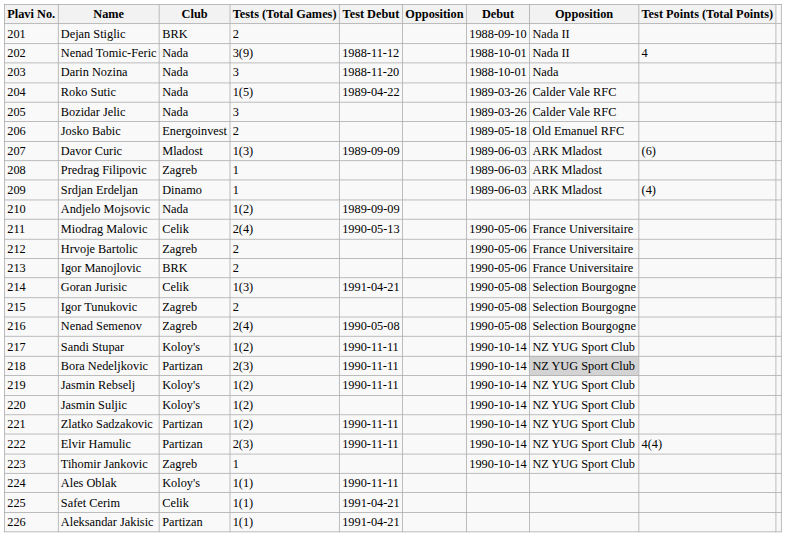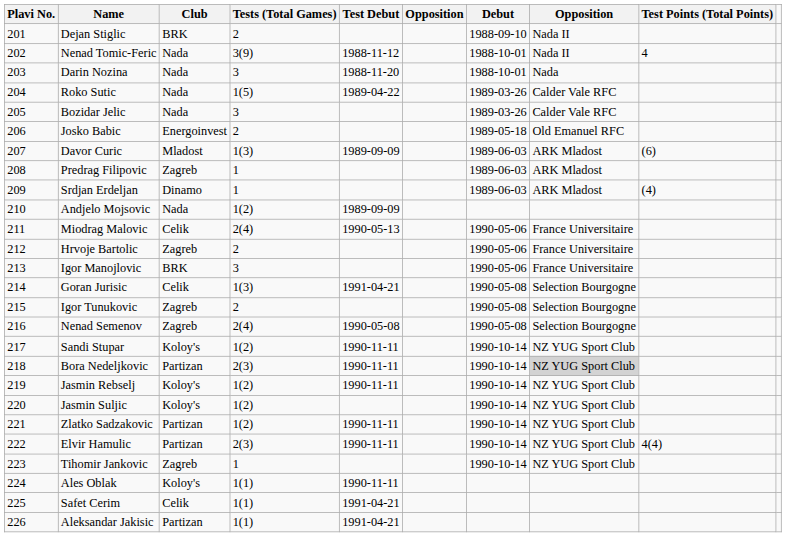 <table class="wikitable">
 <tr align="left">
 <th>Plavi No.</th>
 <th>Name</th>
 <th>Club</th>
 <th>Tests (Total Games)</th>
 <th>Test Debut</th>
 <th>Opposition</th>
 <th>Debut</th>
 <th>Opposition</th>
 <th>Test Points (Total Points)</th>
 </tr>
 <tr>
 <td>201</td>
 <td>Dejan Stiglic</td>
 <td>BRK</td>
 <td>2</td>
 <td></td>
 <td></td>
 <td>1988-09-10</td>
 <td>Nada II</td>
 <td></td>
 <td></td>
 </tr>
 <tr>
 <td>202</td>
 <td>Nenad Tomic-Feric</td>
 <td>Nada</td>
 <td>3(9)</td>
 <td>1988-11-12</td>
 <td></td>
 <td>1988-10-01</td>
 <td>Nada II</td>
 <td>4</td>
 <td></td>
 </tr>
 <tr>
 <td>203</td>
 <td>Darin Nozina</td>
 <td>Nada</td>
 <td>3</td>
 <td>1988-11-20</td>
 <td></td>
 <td>1988-10-01</td>
 <td>Nada</td>
 <td></td>
 <td></td>
 </tr>
 <tr>
 <td>204</td>
 <td>Roko Sutic</td>
 <td>Nada</td>
 <td>1(5)</td>
 <td>1989-04-22</td>
 <td></td>
 <td>1989-03-26</td>
 <td>Calder Vale RFC</td>
 <td></td>
 <td></td>
 </tr>
 <tr>
 <td>205</td>
 <td>Bozidar Jelic</td>
 <td>Nada</td>
 <td>3</td>
 <td></td>
 <td></td>
 <td>1989-03-26</td>
 <td>Calder Vale RFC</td>
 <td></td>
 <td></td>
 </tr>
 <tr>
 <td>206</td>
 <td>Josko Babic</td>
 <td>Energoinvest</td>
 <td>2</td>
 <td></td>
 <td></td>
 <td>1989-05-18</td>
 <td>Old Emanuel RFC</td>
 <td></td>
 <td></td>
 </tr>
 <tr>
 <td>207</td>
 <td>Davor Curic</td>
 <td>Mladost</td>
 <td>1(3)</td>
 <td>1989-09-09</td>
 <td></td>
 <td>1989-06-03</td>
 <td>ARK Mladost</td>
 <td>(6)</td>
 <td></td>
 </tr>
 <tr>
 <td>208</td>
 <td>Predrag Filipovic</td>
 <td>Zagreb</td>
 <td>1</td>
 <td></td>
 <td></td>
 <td>1989-06-03</td>
 <td>ARK Mladost</td>
 <td></td>
 <td></td>
 </tr>
 <tr>
 <td>209</td>
 <td>Srdjan Erdeljan</td>
 <td>Dinamo</td>
 <td>1</td>
 <td></td>
 <td></td>
 <td>1989-06-03</td>
 <td>ARK Mladost</td>
 <td>(4)</td>
 <td></td>
 </tr>
 <tr>
 <td>210</td>
 <td>Andjelo Mojsovic</td>
 <td>Nada</td>
 <td>1(2)</td>
 <td>1989-09-09</td>
 <td></td>
 <td></td>
 <td></td>
 <td></td>
 <td></td>
 </tr>
 <tr>
 <td>211</td>
 <td>Miodrag Malovic</td>
 <td>Celik</td>
 <td>2(4)</td>
 <td>1990-05-13</td>
 <td></td>
 <td>1990-05-06</td>
 <td>France Universitaire</td>
 <td></td>
 <td></td>
 </tr>
 <tr>
 <td>212</td>
 <td>Hrvoje Bartolic</td>
 <td>Zagreb</td>
 <td>2</td>
 <td></td>
 <td></td>
 <td>1990-05-06</td>
 <td>France Universitaire</td>
 <td></td>
 <td></td>
 </tr>
 <tr>
 <td>213</td>
 <td>Igor Manojlovic</td>
 <td>BRK</td>
-<td>2</td>
+<td>3</td>
 <td></td>
 <td></td>
 <td>1990-05-06</td>
 <td>France Universitaire</td>
 <td></td>
 <td></td>
 </tr>
 <tr>
 <td>214</td>
 <td>Goran Jurisic</td>
 <td>Celik</td>
 <td>1(3)</td>
 <td>1991-04-21</td>
 <td></td>
 <td>1990-05-08</td>
 <td>Selection Bourgogne</td>
 <td></td>
 <td></td>
 </tr>
 <tr>
 <td>215</td>
 <td>Igor Tunukovic</td>
 <td>Zagreb</td>
 <td>2</td>
 <td></td>
 <td></td>
 <td>1990-05-08</td>
 <td>Selection Bourgogne</td>
 <td></td>
 <td></td>
 </tr>
 <tr>
 <td>216</td>
 <td>Nenad Semenov</td>
 <td>Zagreb</td>
 <td>2(4)</td>
 <td>1990-05-08</td>
 <td></td>
 <td>1990-05-08</td>
 <td>Selection Bourgogne</td>
 <td></td>
 <td></td>
 </tr>
 <tr>
 <td>217</td>
 <td>Sandi Stupar</td>
 <td>Koloy's</td>
 <td>1(2)</td>
 <td>1990-11-11</td>
 <td></td>
 <td>1990-10-14</td>
 <td>NZ YUG Sport Club</td>
 <td></td>
 <td></td>
 </tr>
 <tr>
 <td>218</td>
 <td>Bora Nedeljkovic</td>
 <td>Partizan</td>
 <td>2(3)</td>
 <td>1990-11-11</td>
 <td></td>
 <td>1990-10-14</td>
 <td style="background: lightgrey;">NZ YUG Sport Club</td>
 <td></td>
 <td></td>
 </tr>
 <tr>
 <td>219</td>
 <td>Jasmin Rebselj</td>
 <td>Koloy's</td>
 <td>1(2)</td>
 <td>1990-11-11</td>
 <td></td>
 <td>1990-10-14</td>
 <td>NZ YUG Sport Club</td>
 <td></td>
 <td></td>
 </tr>
 <tr>
 <td>220</td>
 <td>Jasmin Suljic</td>
 <td>Koloy's</td>
 <td>1(2)</td>
 <td></td>
 <td></td>
 <td>1990-10-14</td>
 <td>NZ YUG Sport Club</td>
 <td></td>
 <td></td>
 </tr>
 <tr>
 <td>221</td>
 <td>Zlatko Sadzakovic</td>
 <td>Partizan</td>
 <td>1(2)</td>
 <td>1990-11-11</td>
 <td></td>
 <td>1990-10-14</td>
 <td>NZ YUG Sport Club</td>
 <td></td>
 <td></td>
 </tr>
 <tr>
 <td>222</td>
 <td>Elvir Hamulic</td>
 <td>Partizan</td>
 <td>2(3)</td>
 <td>1990-11-11</td>
 <td></td>
 <td>1990-10-14</td>
 <td>NZ YUG Sport Club</td>
 <td>4(4)</td>
 <td></td>
 </tr>
 <tr>
 <td>223</td>
 <td>Tihomir Jankovic</td>
 <td>Zagreb</td>
 <td>1</td>
 <td></td>
 <td></td>
 <td>1990-10-14</td>
 <td>NZ YUG Sport Club</td>
 <td></td>
 <td></td>
 </tr>
 <tr>
 <td>224</td>
 <td>Ales Oblak</td>
 <td>Koloy's</td>
 <td>1(1)</td>
 <td>1990-11-11</td>
 <td></td>
 <td></td>
 <td></td>
 <td></td>
 <td></td>
 </tr>
 <tr>
 <td>225</td>
 <td>Safet Cerim</td>
 <td>Celik</td>
 <td>1(1)</td>
 <td>1991-04-21</td>
 <td></td>
 <td></td>
 <td></td>
 <td></td>
 <td></td>
 </tr>
 <tr>
 <td>226</td>
 <td>Aleksandar Jakisic</td>
 <td>Partizan</td>
 <td>1(1)</td>
 <td>1991-04-21</td>
 <td></td>
 <td></td>
 <td></td>
 <td></td>
 <td></td>
 </tr>
 </table>
